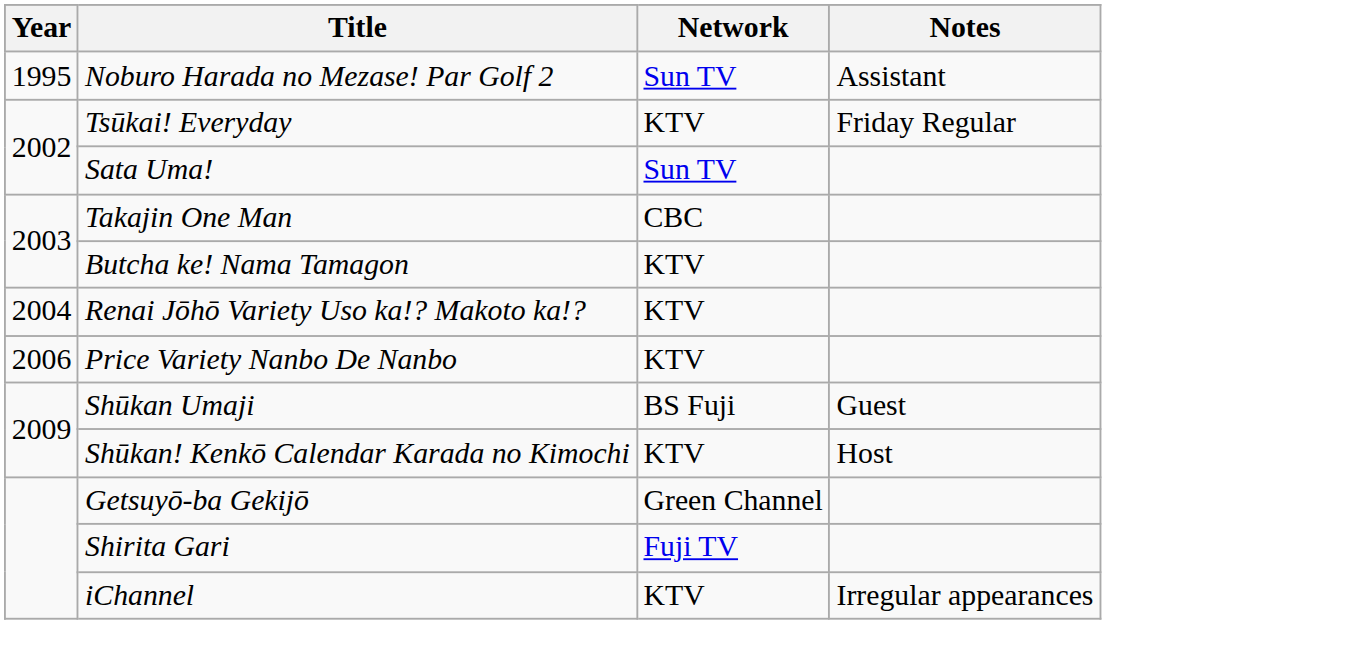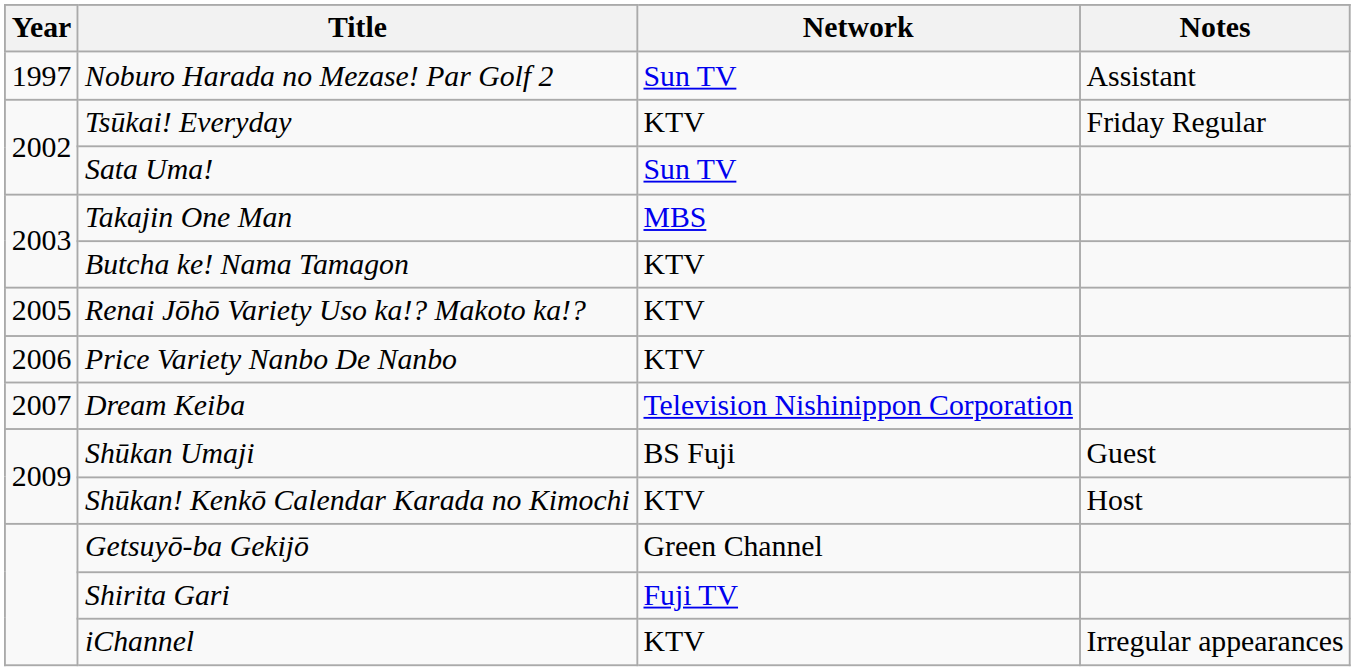 <table class="wikitable">
 <tr>
 <th>Year</th>
 <th>Title</th>
 <th>Network</th>
 <th>Notes</th>
 </tr>
 <tr>
-<td>1995</td>
+<td>1997</td>
 <td><em>Noburo Harada no Mezase! Par Golf 2</em></td>
 <td><a href='#'>Sun TV</a></td>
 <td>Assistant</td>
 </tr>
 <tr>
 <td rowspan="2">2002</td>
 <td><em>Tsūkai! Everyday</em></td>
 <td>KTV</td>
 <td>Friday Regular</td>
 </tr>
 <tr>
 <td><em>Sata Uma!</em></td>
 <td><a href='#'>Sun TV</a></td>
 <td></td>
 </tr>
 <tr>
 <td rowspan="2">2003</td>
 <td><em>Takajin One Man</em></td>
-<td>CBC</td>
+<td><a href='#'>MBS</a></td>
 <td></td>
 </tr>
 <tr>
 <td><em>Butcha ke! Nama Tamagon</em></td>
 <td>KTV</td>
 <td></td>
 </tr>
 <tr>
-<td>2004</td>
+<td>2005</td>
 <td><em>Renai Jōhō Variety Uso ka!? Makoto ka!?</em></td>
 <td>KTV</td>
 <td></td>
 </tr>
 <tr>
 <td>2006</td>
 <td><em>Price Variety Nanbo De Nanbo</em></td>
 <td>KTV</td>
+<td></td>
+</tr>
+<tr>
+<td>2007</td>
+<td><em>Dream Keiba</em></td>
+<td><a href='#'>Television Nishinippon Corporation</a></td>
 <td></td>
 </tr>
 <tr>
 <td rowspan="2">2009</td>
 <td><em>Shūkan Umaji</em></td>
 <td>BS Fuji</td>
 <td>Guest</td>
 </tr>
 <tr>
 <td><em>Shūkan! Kenkō Calendar Karada no Kimochi</em></td>
 <td>KTV</td>
 <td>Host</td>
 </tr>
 <tr>
 <td rowspan="3"></td>
 <td><em>Getsuyō-ba Gekijō</em></td>
 <td>Green Channel</td>
 <td></td>
 </tr>
 <tr>
 <td><em>Shirita Gari</em></td>
 <td><a href='#'>Fuji TV</a></td>
 <td></td>
 </tr>
 <tr>
 <td><em>iChannel</em></td>
 <td>KTV</td>
 <td>Irregular appearances</td>
 </tr>
 </table>
